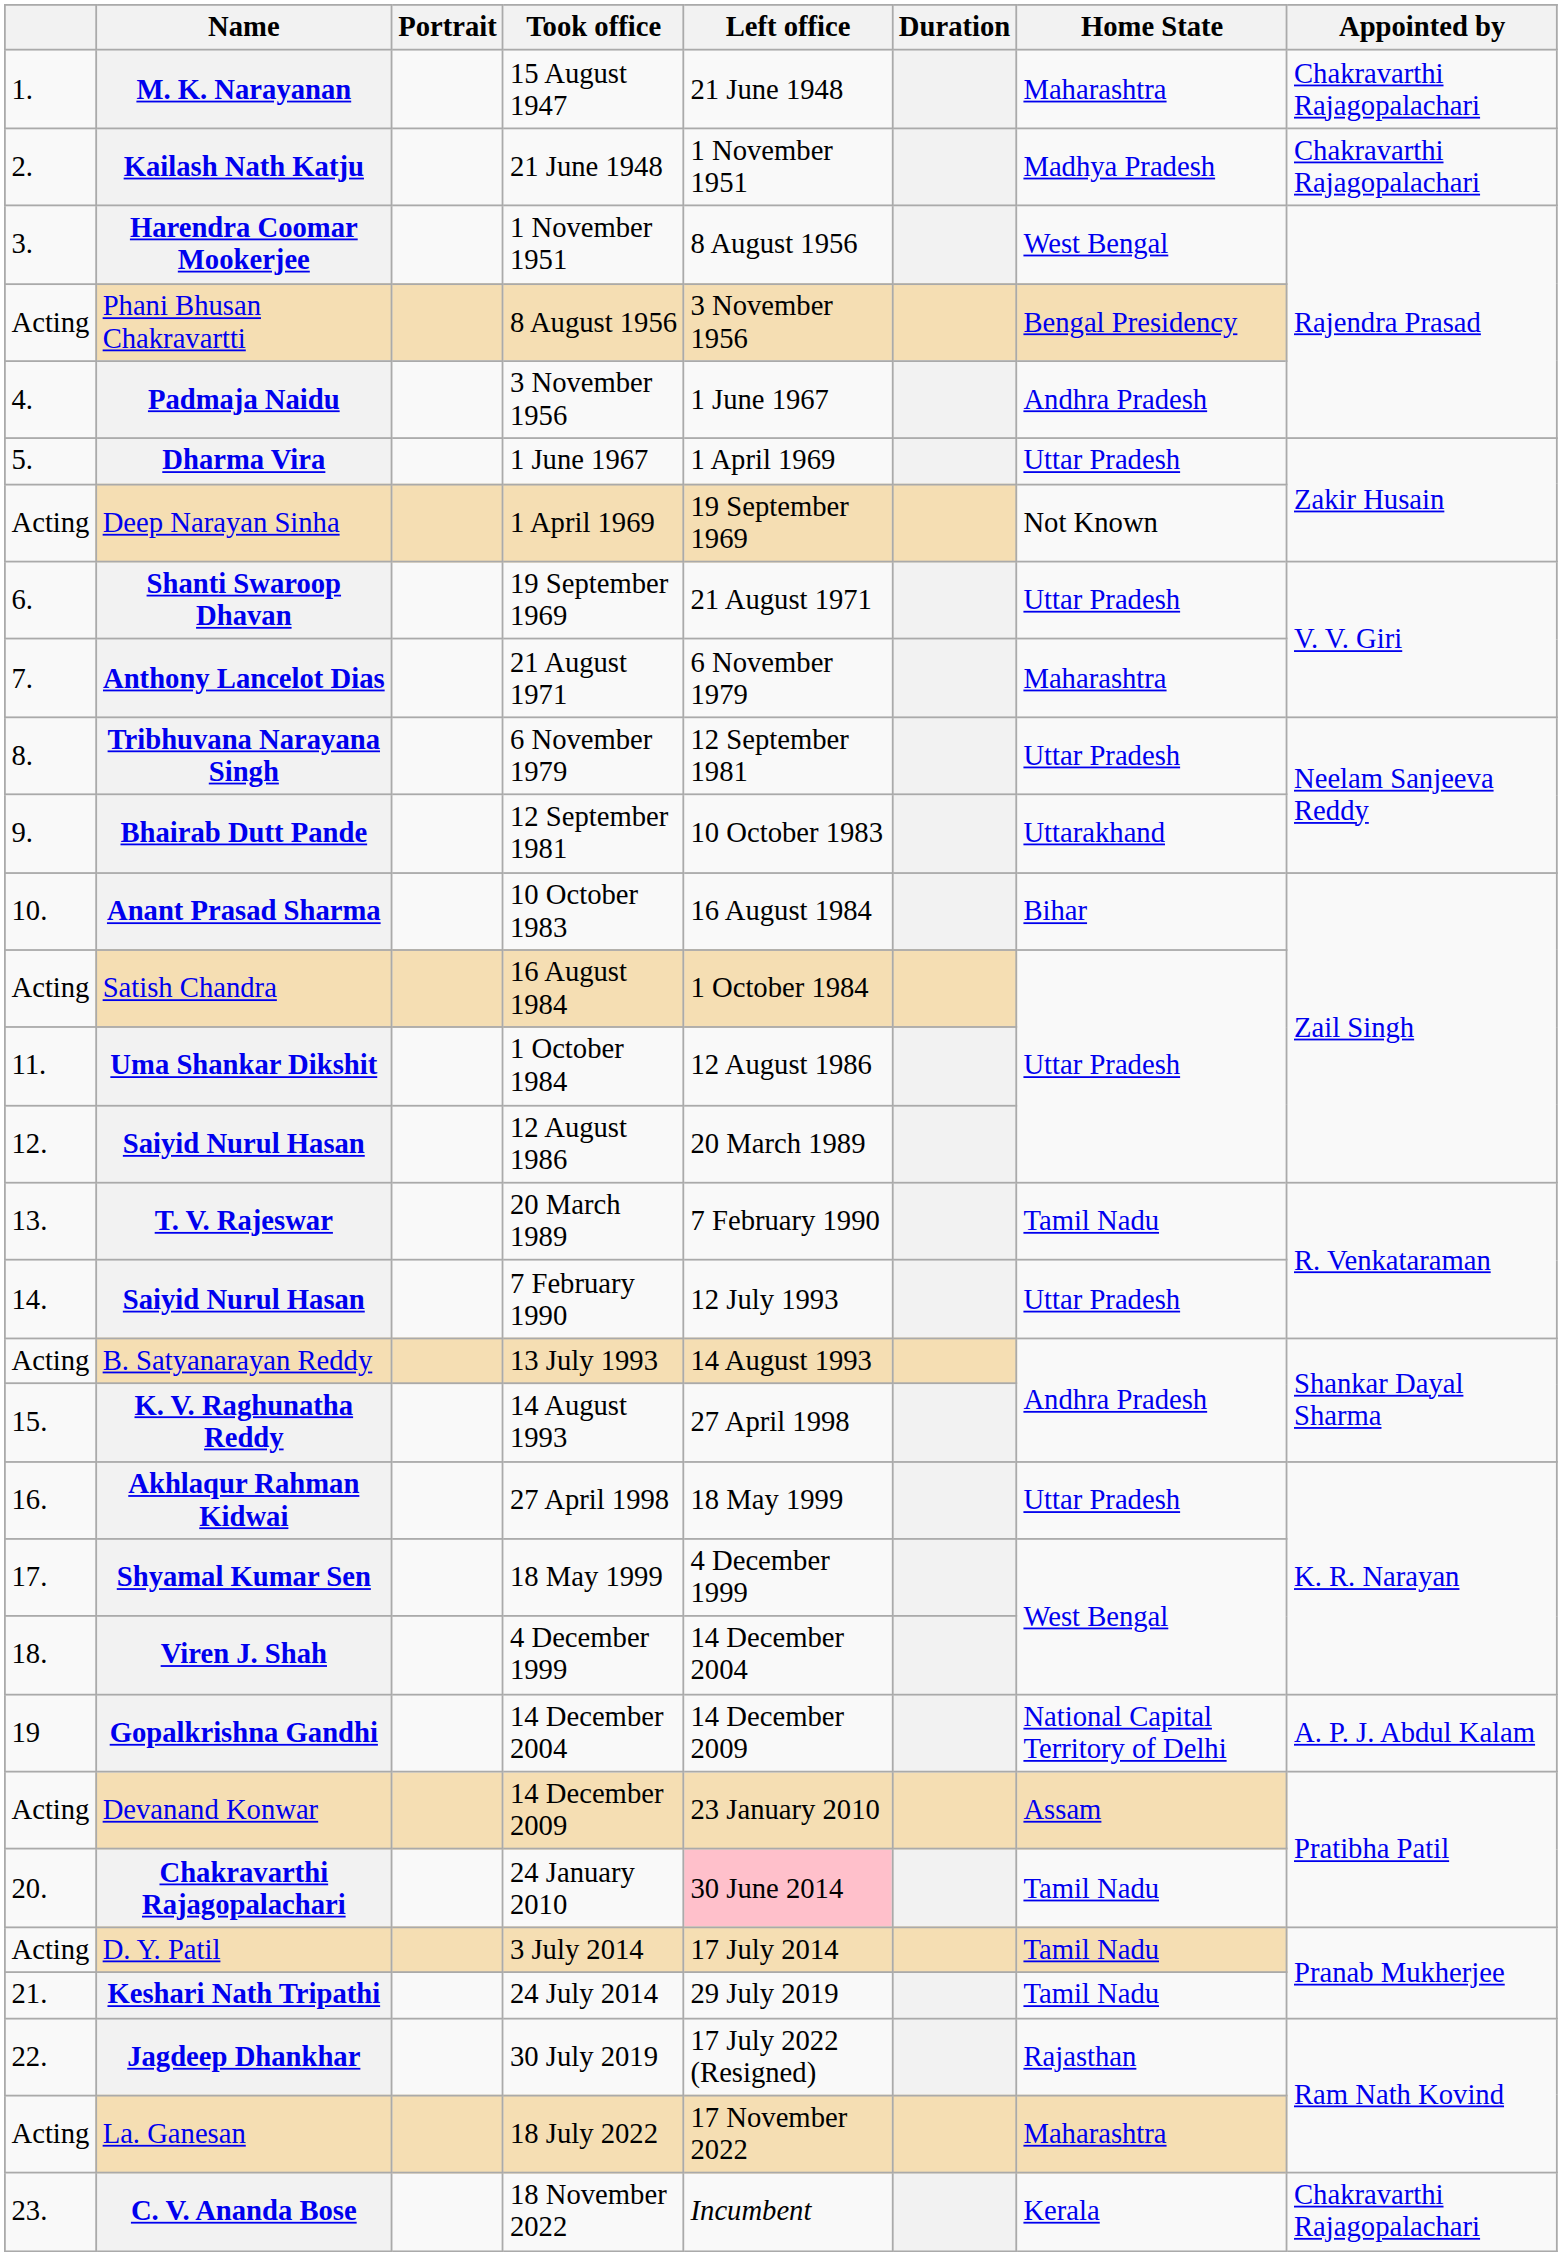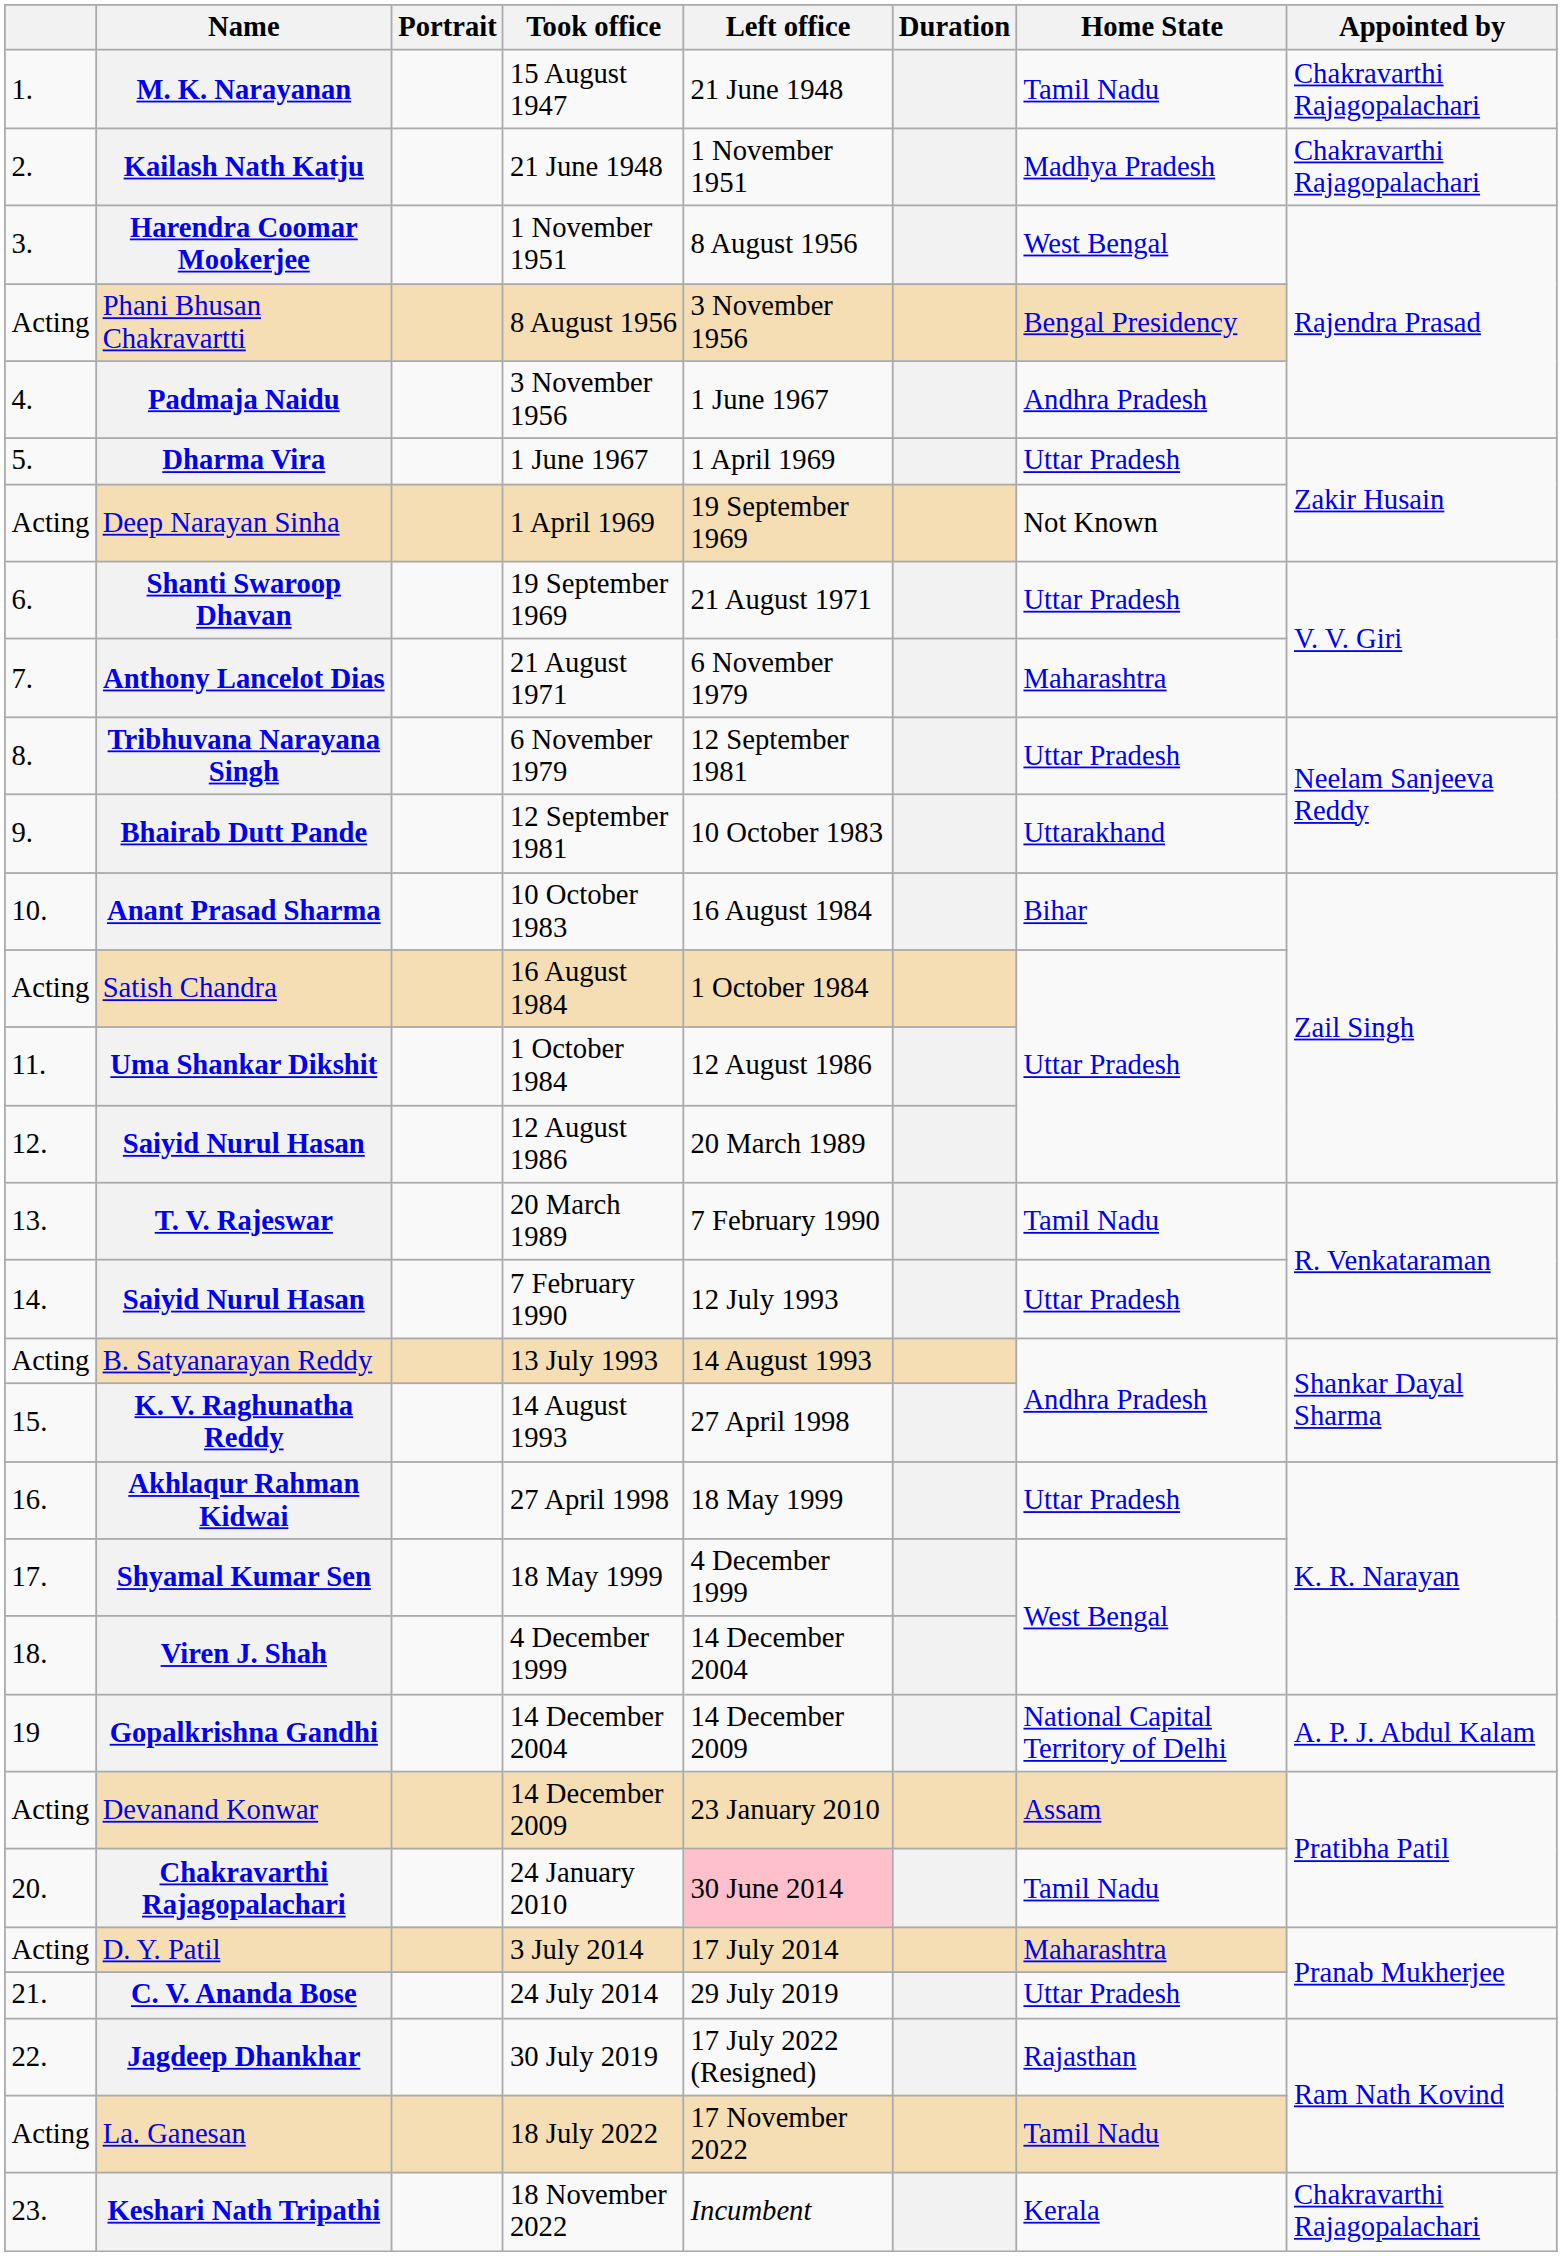 <table class="wikitable sortable">
 <tr>
 <th></th>
 <th>Name</th>
 <th>Portrait</th>
 <th>Took office</th>
 <th>Left office</th>
 <th>Duration</th>
 <th>Home State</th>
 <th>Appointed by</th>
 </tr>
 <tr>
 <td>1.</td>
 <th><a href='#'>M. K. Narayanan</a></th>
 <td></td>
 <td>15 August 1947</td>
 <td>21 June 1948</td>
 <th></th>
-<td><a href='#'>Maharashtra</a></td>
+<td><a href='#'>Tamil Nadu</a></td>
 <td><a href='#'>Chakravarthi Rajagopalachari</a></td>
 </tr>
 <tr>
 <td>2.</td>
 <th><a href='#'>Kailash Nath Katju</a></th>
 <td></td>
 <td>21 June 1948</td>
 <td>1 November 1951</td>
 <th></th>
 <td><a href='#'>Madhya Pradesh</a></td>
 <td><a href='#'>Chakravarthi Rajagopalachari</a></td>
 </tr>
 <tr>
 <td>3.</td>
 <th><a href='#'>Harendra Coomar Mookerjee</a></th>
 <td></td>
 <td>1 November 1951</td>
 <td>8 August 1956</td>
 <th></th>
 <td><a href='#'>West Bengal</a></td>
 <td rowspan=3><a href='#'>Rajendra Prasad</a></td>
 </tr>
 <tr>
 <td>Acting</td>
 <td bgcolor="wheat"><a href='#'>Phani Bhusan Chakravartti</a></td>
 <td bgcolor="wheat"></td>
 <td bgcolor="wheat">8 August 1956</td>
 <td bgcolor="wheat">3 November 1956</td>
 <td bgcolor="wheat"></td>
 <td bgcolor="wheat"><a href='#'>Bengal Presidency</a></td>
 </tr>
 <tr>
 <td>4.</td>
 <th><a href='#'>Padmaja Naidu</a></th>
 <td></td>
 <td>3 November 1956</td>
 <td>1 June 1967</td>
 <th></th>
 <td><a href='#'>Andhra Pradesh</a></td>
 </tr>
 <tr>
 <td>5.</td>
 <th><a href='#'>Dharma Vira</a></th>
 <td></td>
 <td>1 June 1967</td>
 <td>1 April 1969</td>
 <th></th>
 <td><a href='#'>Uttar Pradesh</a></td>
 <td rowspan=2><a href='#'>Zakir Husain</a></td>
 </tr>
 <tr>
 <td>Acting</td>
 <td bgcolor="wheat"><a href='#'>Deep Narayan Sinha</a></td>
 <td bgcolor="wheat"></td>
 <td bgcolor="wheat">1 April 1969</td>
 <td bgcolor="wheat">19 September 1969</td>
 <td bgcolor="wheat"></td>
 <td>Not Known</td>
 </tr>
 <tr>
 <td>6.</td>
 <th><a href='#'>Shanti Swaroop Dhavan</a></th>
 <td></td>
 <td>19 September 1969</td>
 <td>21 August 1971</td>
 <th></th>
 <td><a href='#'>Uttar Pradesh</a></td>
 <td rowspan=2><a href='#'>V. V. Giri</a></td>
 </tr>
 <tr>
 <td>7.</td>
 <th><a href='#'>Anthony Lancelot Dias</a></th>
 <td></td>
 <td>21 August 1971</td>
 <td>6 November 1979</td>
 <th></th>
 <td><a href='#'>Maharashtra</a></td>
 </tr>
 <tr>
 <td>8.</td>
 <th><a href='#'>Tribhuvana Narayana Singh</a></th>
 <td></td>
 <td>6 November 1979</td>
 <td>12 September 1981</td>
 <th></th>
 <td><a href='#'>Uttar Pradesh</a></td>
 <td rowspan=2><a href='#'>Neelam Sanjeeva Reddy</a></td>
 </tr>
 <tr>
 <td>9.</td>
 <th><a href='#'>Bhairab Dutt Pande</a></th>
 <td></td>
 <td>12 September 1981</td>
 <td>10 October 1983</td>
 <th></th>
 <td><a href='#'>Uttarakhand</a></td>
 </tr>
 <tr>
 <td>10.</td>
 <th><a href='#'>Anant Prasad Sharma</a></th>
 <td></td>
 <td>10 October 1983</td>
 <td>16 August 1984</td>
 <th></th>
 <td><a href='#'>Bihar</a></td>
 <td rowspan=4><a href='#'>Zail Singh</a></td>
 </tr>
 <tr>
 <td>Acting</td>
 <td bgcolor="wheat"><a href='#'>Satish Chandra</a></td>
 <td bgcolor="wheat"></td>
 <td bgcolor="wheat">16 August 1984</td>
 <td bgcolor="wheat">1 October 1984</td>
 <td bgcolor="wheat"></td>
 <td rowspan=3><a href='#'>Uttar Pradesh</a></td>
 </tr>
 <tr>
 <td>11.</td>
 <th><a href='#'>Uma Shankar Dikshit</a></th>
 <td></td>
 <td>1 October 1984</td>
 <td>12 August 1986</td>
 <th></th>
 </tr>
 <tr>
 <td>12.</td>
 <th><a href='#'>Saiyid Nurul Hasan</a></th>
 <td></td>
 <td>12 August 1986</td>
 <td>20 March 1989</td>
 <th></th>
 </tr>
 <tr>
 <td>13.</td>
 <th><a href='#'>T. V. Rajeswar</a></th>
 <td></td>
 <td>20 March 1989</td>
 <td>7 February 1990</td>
 <th></th>
 <td><a href='#'>Tamil Nadu</a></td>
 <td rowspan=2><a href='#'>R. Venkataraman</a></td>
 </tr>
 <tr>
 <td>14.</td>
 <th><a href='#'>Saiyid Nurul Hasan</a></th>
 <td></td>
 <td>7 February 1990</td>
 <td>12 July 1993</td>
 <th></th>
 <td><a href='#'>Uttar Pradesh</a></td>
 </tr>
 <tr>
 <td>Acting</td>
 <td bgcolor="wheat"><a href='#'>B. Satyanarayan Reddy</a></td>
 <td bgcolor="wheat"></td>
 <td bgcolor="wheat">13 July 1993</td>
 <td bgcolor="wheat">14 August 1993</td>
 <td bgcolor="wheat"></td>
 <td rowspan=2><a href='#'>Andhra Pradesh</a></td>
 <td rowspan=2><a href='#'>Shankar Dayal Sharma</a></td>
 </tr>
 <tr>
 <td>15.</td>
 <th><a href='#'>K. V. Raghunatha Reddy</a></th>
 <td></td>
 <td>14 August 1993</td>
 <td>27 April 1998</td>
 <th></th>
 </tr>
 <tr>
 <td>16.</td>
 <th><a href='#'>Akhlaqur Rahman Kidwai</a></th>
 <td></td>
 <td>27 April 1998</td>
 <td>18 May 1999</td>
 <th></th>
 <td><a href='#'>Uttar Pradesh</a></td>
 <td rowspan=3><a href='#'>K. R. Narayan</a></td>
 </tr>
 <tr>
 <td>17.</td>
 <th><a href='#'>Shyamal Kumar Sen</a></th>
 <td></td>
 <td>18 May 1999</td>
 <td>4 December 1999</td>
 <th></th>
 <td rowspan=2><a href='#'>West Bengal</a></td>
 </tr>
 <tr>
 <td>18.</td>
 <th><a href='#'>Viren J. Shah</a></th>
 <td></td>
 <td>4 December 1999</td>
 <td>14 December 2004</td>
 <th></th>
 </tr>
 <tr>
 <td>19</td>
 <th><a href='#'>Gopalkrishna Gandhi</a></th>
 <td></td>
 <td>14 December 2004</td>
 <td>14 December 2009</td>
 <th></th>
 <td><a href='#'>National Capital Territory of Delhi</a></td>
 <td><a href='#'>A. P. J. Abdul Kalam</a></td>
 </tr>
 <tr>
 <td>Acting</td>
 <td bgcolor="wheat"><a href='#'>Devanand Konwar</a></td>
 <td bgcolor="wheat"></td>
 <td bgcolor="wheat">14 December 2009</td>
 <td bgcolor="wheat">23 January 2010</td>
 <td bgcolor="wheat"></td>
 <td bgcolor="wheat"><a href='#'>Assam</a></td>
 <td rowspan=2><a href='#'>Pratibha Patil</a></td>
 </tr>
 <tr>
 <td>20.</td>
 <th><a href='#'>Chakravarthi Rajagopalachari</a></th>
 <td></td>
 <td>24 January 2010</td>
 <td style="background: pink;">30 June 2014</td>
 <th></th>
 <td><a href='#'>Tamil Nadu</a></td>
 </tr>
 <tr>
 <td>Acting</td>
 <td bgcolor="wheat"><a href='#'>D. Y. Patil</a></td>
 <td bgcolor="wheat"></td>
 <td bgcolor="wheat">3 July 2014</td>
 <td bgcolor="wheat">17 July 2014</td>
 <td bgcolor="wheat"></td>
-<td bgcolor="wheat"><a href='#'>Tamil Nadu</a></td>
+<td bgcolor="wheat"><a href='#'>Maharashtra</a></td>
 <td rowspan=2><a href='#'>Pranab Mukherjee</a></td>
 </tr>
 <tr>
 <td>21.</td>
-<th><a href='#'>Keshari Nath Tripathi</a></th>
+<th><a href='#'>C. V. Ananda Bose</a></th>
 <td></td>
 <td>24 July 2014</td>
 <td>29 July 2019</td>
 <th></th>
-<td><a href='#'>Tamil Nadu</a></td>
+<td><a href='#'>Uttar Pradesh</a></td>
 </tr>
 <tr>
 <td>22.</td>
 <th><a href='#'>Jagdeep Dhankhar</a></th>
 <td></td>
 <td>30 July 2019</td>
 <td>17 July 2022 (Resigned)</td>
 <th></th>
 <td><a href='#'>Rajasthan</a></td>
 <td rowspan=2><a href='#'>Ram Nath Kovind</a></td>
 </tr>
 <tr>
 <td>Acting</td>
 <td bgcolor="wheat"><a href='#'>La. Ganesan</a></td>
 <td bgcolor="wheat"></td>
 <td bgcolor="wheat">18 July 2022</td>
 <td bgcolor="wheat">17 November 2022</td>
 <td bgcolor="wheat"></td>
-<td bgcolor="wheat"><a href='#'>Maharashtra</a></td>
+<td bgcolor="wheat"><a href='#'>Tamil Nadu</a></td>
 </tr>
 <tr>
 <td>23.</td>
-<th><a href='#'>C. V. Ananda Bose</a></th>
+<th><a href='#'>Keshari Nath Tripathi</a></th>
 <td></td>
 <td>18 November 2022</td>
 <td><em>Incumbent</em></td>
 <th></th>
 <td><a href='#'>Kerala</a></td>
 <td><a href='#'>Chakravarthi Rajagopalachari</a></td>
 </tr>
 </table>
